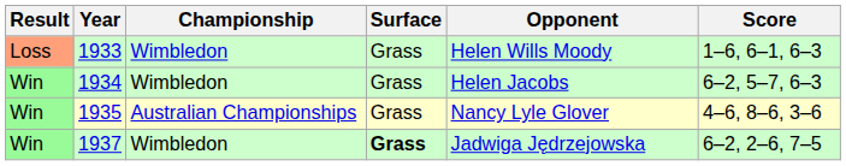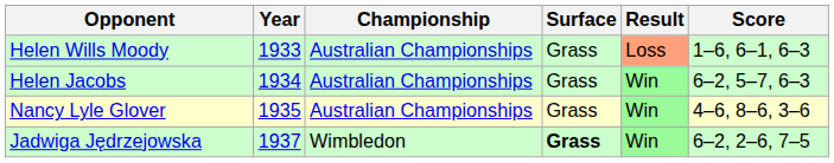 <table class='sortable wikitable'>
 <tr>
-<th style="width:40px">Result</th>
+<th style="width:200px">Opponent</th>
 <th style="width:30px">Year</th>
 <th style="width:190px">Championship</th>
 <th style="width:50px">Surface</th>
-<th style="width:200px">Opponent</th>
+<th style="width:40px">Result</th>
 <th style="width:110px" class="unsortable">Score</th>
 </tr>
 <tr style="background:#cfc;">
+<td> <a href='#'>Helen Wills Moody</a></td>
+<td><a href='#'>1933</a></td>
+<td><a href='#'>Australian Championships</a></td>
+<td>Grass</td>
 <td style="background:#ffa07a;">Loss</td>
-<td><a href='#'>1933</a></td>
-<td><a href='#'>Wimbledon</a></td>
-<td>Grass</td>
-<td> <a href='#'>Helen Wills Moody</a></td>
 <td>1–6, 6–1, 6–3</td>
 </tr>
 <tr style="background:#cfc;">
+<td> <a href='#'>Helen Jacobs</a></td>
+<td><a href='#'>1934</a></td>
+<td><a href='#'>Australian Championships</a></td>
+<td>Grass</td>
 <td style="background:#98fb98;">Win</td>
-<td><a href='#'>1934</a></td>
-<td>Wimbledon</td>
-<td>Grass</td>
-<td> <a href='#'>Helen Jacobs</a></td>
 <td>6–2, 5–7, 6–3</td>
 </tr>
 <tr style="background:#ffc;">
-<td style="background:#98fb98;">Win</td>
+<td> <a href='#'>Nancy Lyle Glover</a></td>
 <td><a href='#'>1935</a></td>
 <td><a href='#'>Australian Championships</a></td>
 <td>Grass</td>
-<td> <a href='#'>Nancy Lyle Glover</a></td>
+<td style="background:#98fb98;">Win</td>
 <td>4–6, 8–6, 3–6</td>
 </tr>
 <tr style="background:#cfc;">
-<td style="background:#98fb98;">Win</td>
+<td> <a href='#'>Jadwiga Jędrzejowska</a></td>
 <td><a href='#'>1937</a></td>
 <td>Wimbledon</td>
 <td><strong>Grass</strong></td>
-<td> <a href='#'>Jadwiga Jędrzejowska</a></td>
+<td style="background:#98fb98;">Win</td>
 <td>6–2, 2–6, 7–5</td>
 </tr>
 </table>
